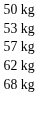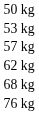 <table>
 <tr>
 <td>50 kg</td>
 <td></td>
 <td></td>
 <td></td>
 </tr>
 <tr>
 <td rowspan=2>53 kg</td>
 <td rowspan=2></td>
 <td rowspan=2></td>
 <td></td>
 </tr>
 <tr>
 <td></td>
 </tr>
 <tr>
 <td rowspan=2>57 kg</td>
 <td rowspan=2></td>
 <td rowspan=2></td>
 <td></td>
 </tr>
 <tr>
 <td></td>
 </tr>
 <tr>
 <td>62 kg</td>
 <td></td>
 <td></td>
 <td></td>
 </tr>
 <tr>
 <td>68 kg</td>
 <td></td>
 <td></td>
 <td></td>
 </tr>
+<tr>
+<td>76 kg</td>
+<td></td>
+<td></td>
+<td></td>
+</tr>
 </table>
